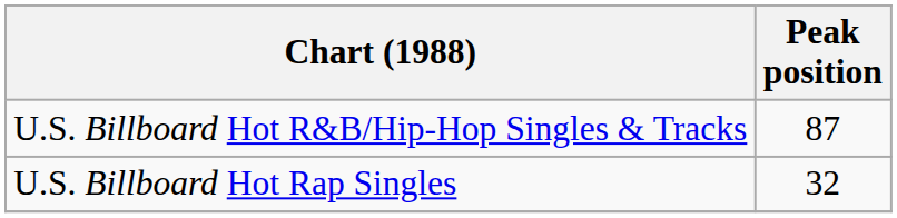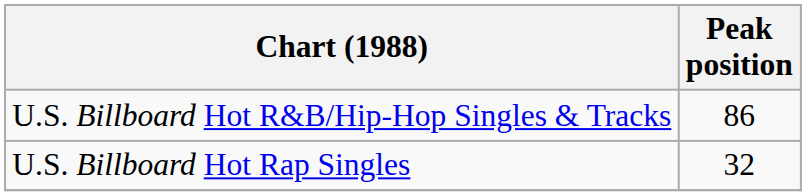 <table class="wikitable">
 <tr>
 <th align="left">Chart (1988)</th>
 <th align="center">Peak<br>position</th>
 </tr>
 <tr>
 <td align="left">U.S. <em>Billboard</em> <a href='#'>Hot R&B/Hip-Hop Singles & Tracks</a></td>
-<td align="center">87</td>
+<td align="center">86</td>
 </tr>
 <tr>
 <td align="left">U.S. <em>Billboard</em> <a href='#'>Hot Rap Singles</a></td>
 <td align="center">32</td>
 </tr>
 <tr>
 </tr>
 </table>
